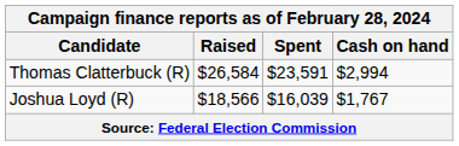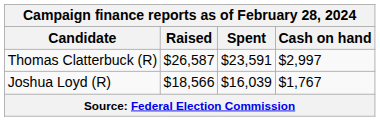 <table class="wikitable sortable">
 <tr>
 <th colspan=4>Campaign finance reports as of February 28, 2024</th>
 </tr>
 <tr style="text-align:center;">
 <th>Candidate</th>
 <th>Raised</th>
 <th>Spent</th>
 <th>Cash on hand</th>
 </tr>
 <tr>
 <td>Thomas Clatterbuck (R)</td>
-<td>$26,584</td>
+<td>$26,587</td>
 <td>$23,591</td>
-<td>$2,994</td>
+<td>$2,997</td>
 </tr>
 <tr>
 <td>Joshua Loyd (R)</td>
 <td>$18,566</td>
 <td>$16,039</td>
 <td>$1,767</td>
 </tr>
 <tr>
 <th colspan="4"><small>Source: <a href='#'>Federal Election Commission</a></small></th>
 </tr>
 </table>
